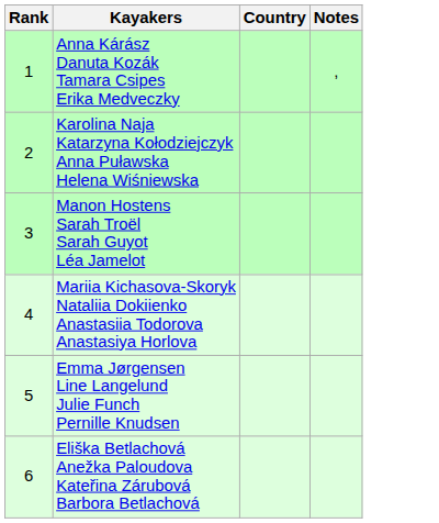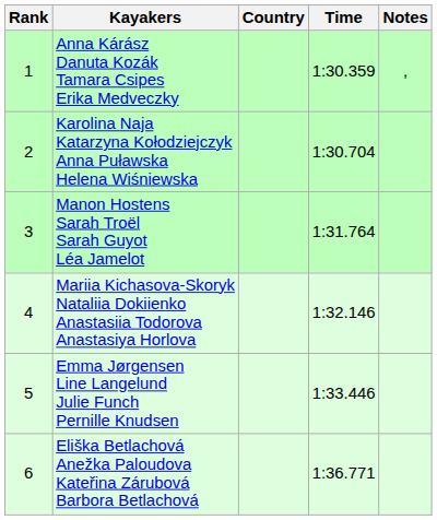 <table class="wikitable" style="text-align:center">
 <tr>
 <th>Rank</th>
 <th>Kayakers</th>
 <th>Country</th>
+<th>Time</th>
 <th>Notes</th>
 </tr>
 <tr bgcolor=bbffbb>
 <td>1</td>
 <td align="left"><a href='#'>Anna Kárász</a><br><a href='#'>Danuta Kozák</a><br><a href='#'>Tamara Csipes</a><br><a href='#'>Erika Medveczky</a></td>
 <td align="left"></td>
+<td>1:30.359</td>
 <td>, <strong></strong></td>
 </tr>
 <tr bgcolor=bbffbb>
 <td>2</td>
 <td align="left"><a href='#'>Karolina Naja</a><br><a href='#'>Katarzyna Kołodziejczyk</a><br><a href='#'>Anna Puławska</a><br><a href='#'>Helena Wiśniewska</a></td>
 <td align="left"></td>
+<td>1:30.704</td>
 <td></td>
 </tr>
 <tr bgcolor=bbffbb>
 <td>3</td>
 <td align="left"><a href='#'>Manon Hostens</a><br><a href='#'>Sarah Troël</a><br><a href='#'>Sarah Guyot</a><br><a href='#'>Léa Jamelot</a></td>
 <td align="left"></td>
+<td>1:31.764</td>
 <td></td>
 </tr>
 <tr bgcolor=ddffdd>
 <td>4</td>
 <td align="left"><a href='#'>Mariia Kichasova-Skoryk</a><br><a href='#'>Nataliia Dokiienko</a><br><a href='#'>Anastasiia Todorova</a><br><a href='#'>Anastasiya Horlova</a></td>
 <td align="left"></td>
+<td>1:32.146</td>
 <td></td>
 </tr>
 <tr bgcolor=ddffdd>
 <td>5</td>
 <td align="left"><a href='#'>Emma Jørgensen</a><br><a href='#'>Line Langelund</a><br><a href='#'>Julie Funch</a><br><a href='#'>Pernille Knudsen</a></td>
 <td align="left"></td>
+<td>1:33.446</td>
 <td></td>
 </tr>
 <tr bgcolor=ddffdd>
 <td>6</td>
 <td align="left"><a href='#'>Eliška Betlachová</a><br><a href='#'>Anežka Paloudova</a><br><a href='#'>Kateřina Zárubová</a><br><a href='#'>Barbora Betlachová</a></td>
 <td align="left"></td>
+<td>1:36.771</td>
 <td></td>
 </tr>
 </table>
